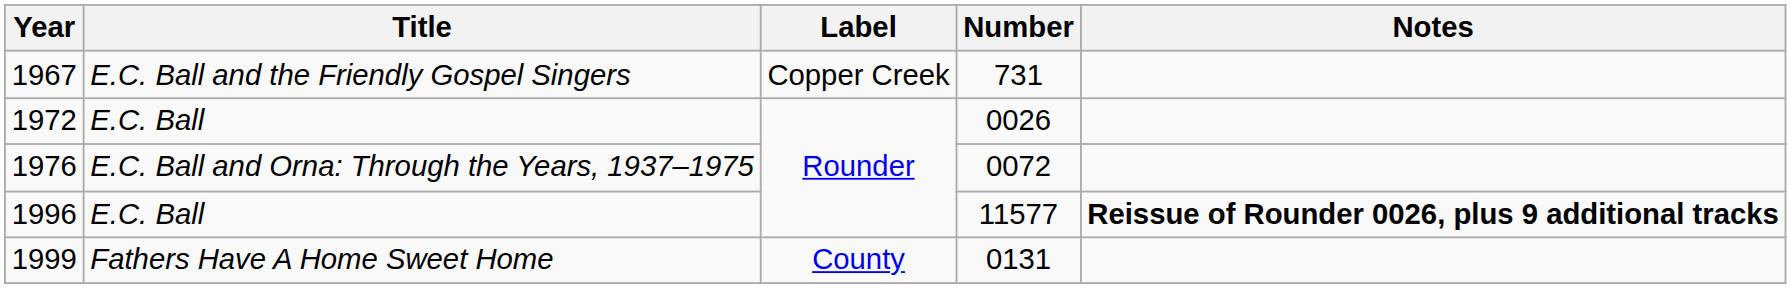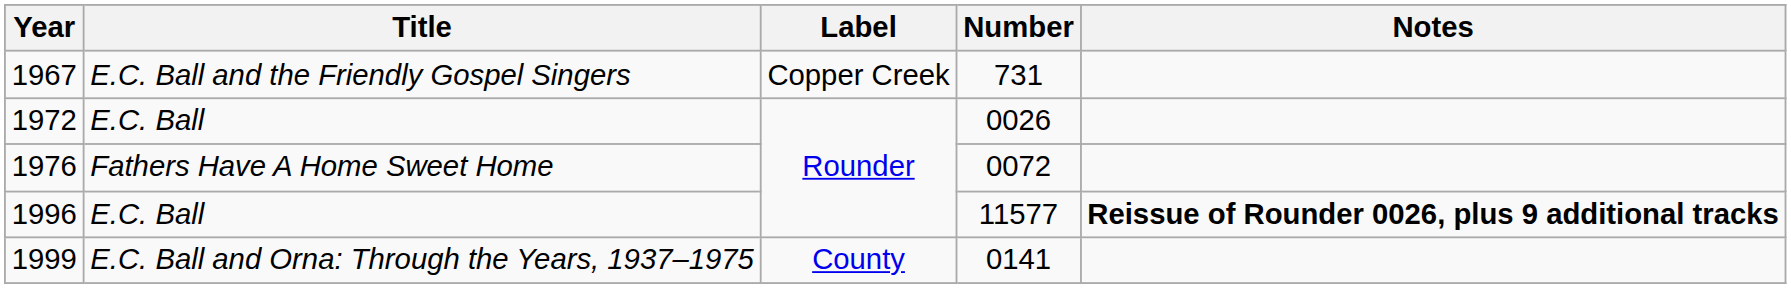 <table class="wikitable">
 <tr>
 <th>Year</th>
 <th>Title</th>
 <th>Label</th>
 <th>Number</th>
 <th>Notes</th>
 </tr>
 <tr>
 <td align="center">1967</td>
 <td><em>E.C. Ball and the Friendly Gospel Singers</em></td>
 <td align="center">Copper Creek</td>
 <td align="center">731</td>
 </tr>
 <tr>
 <td align="center">1972</td>
 <td><em>E.C. Ball</em></td>
 <td align="center" rowspan="3"><a href='#'>Rounder</a></td>
 <td align="center">0026</td>
 <td></td>
 </tr>
 <tr>
 <td align="center">1976</td>
-<td><em>E.C. Ball and Orna: Through the Years, 1937–1975</em></td>
+<td><em>Fathers Have A Home Sweet Home</em></td>
 <td align="center">0072</td>
 <td></td>
 </tr>
 <tr>
 <td align="center">1996</td>
 <td><em>E.C. Ball</em></td>
 <td align="center">11577</td>
 <td><strong>Reissue of Rounder 0026, plus 9 additional tracks</strong></td>
 </tr>
 <tr>
 <td align="center">1999</td>
-<td><em>Fathers Have A Home Sweet Home</em></td>
+<td><em>E.C. Ball and Orna: Through the Years, 1937–1975</em></td>
 <td align="center"><a href='#'>County</a></td>
-<td align="center">0131</td>
+<td align="center">0141</td>
 <td></td>
 </tr>
 </table>
